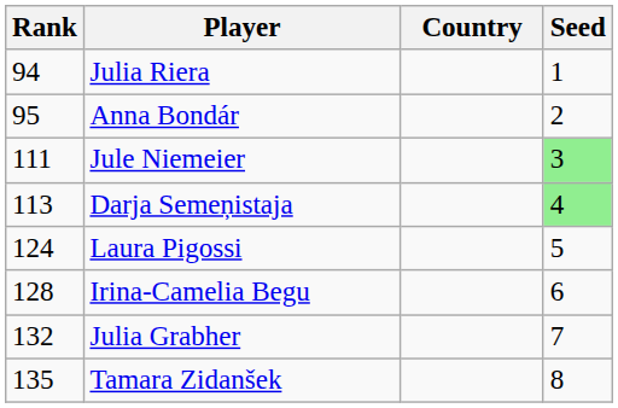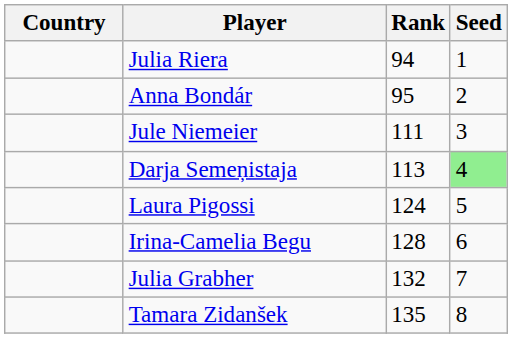 <table class="wikitable">
 <tr>
+<th width="75">Country</th>
+<th width="175">Player</th>
 <th>Rank</th>
-<th width="175">Player</th>
-<th width="75">Country</th>
 <th>Seed</th>
 </tr>
 <tr>
+<td></td>
+<td><a href='#'>Julia Riera</a></td>
 <td>94</td>
-<td><a href='#'>Julia Riera</a></td>
-<td></td>
 <td>1</td>
 </tr>
 <tr>
+<td></td>
+<td><a href='#'>Anna Bondár</a></td>
 <td>95</td>
-<td><a href='#'>Anna Bondár</a></td>
-<td></td>
 <td>2</td>
 </tr>
 <tr>
+<td></td>
+<td><a href='#'>Jule Niemeier</a></td>
 <td>111</td>
-<td><a href='#'>Jule Niemeier</a></td>
-<td></td>
-<td style="background: lightgreen;">3</td>
+<td>3</td>
 </tr>
 <tr>
+<td></td>
+<td><a href='#'>Darja Semeņistaja</a></td>
 <td>113</td>
-<td><a href='#'>Darja Semeņistaja</a></td>
-<td></td>
 <td style="background: lightgreen;">4</td>
 </tr>
 <tr>
+<td></td>
+<td><a href='#'>Laura Pigossi</a></td>
 <td>124</td>
-<td><a href='#'>Laura Pigossi</a></td>
-<td></td>
 <td>5</td>
 </tr>
 <tr>
+<td></td>
+<td><a href='#'>Irina-Camelia Begu</a></td>
 <td>128</td>
-<td><a href='#'>Irina-Camelia Begu</a></td>
-<td></td>
 <td>6</td>
 </tr>
 <tr>
+<td></td>
+<td><a href='#'>Julia Grabher</a></td>
 <td>132</td>
-<td><a href='#'>Julia Grabher</a></td>
-<td></td>
 <td>7</td>
 </tr>
 <tr>
+<td></td>
+<td><a href='#'>Tamara Zidanšek</a></td>
 <td>135</td>
-<td><a href='#'>Tamara Zidanšek</a></td>
-<td></td>
 <td>8</td>
 </tr>
 </table>
